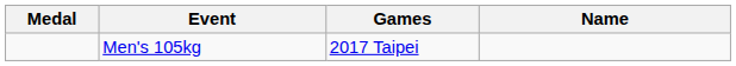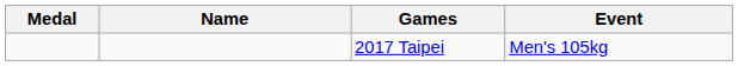 <table class="wikitable sortable" style="font-size:90%">
 <tr>
 <th width="70">Medal</th>
+<th width="200">Name</th>
+<th width="120">Games</th>
 <th width="180">Event</th>
-<th width="120">Games</th>
-<th width="200">Name</th>
 </tr>
 <tr>
 <td></td>
+<td></td>
+<td><a href='#'>2017 Taipei</a></td>
 <td><a href='#'>Men's 105kg</a></td>
-<td><a href='#'>2017 Taipei</a></td>
-<td></td>
 </tr>
 </table>
